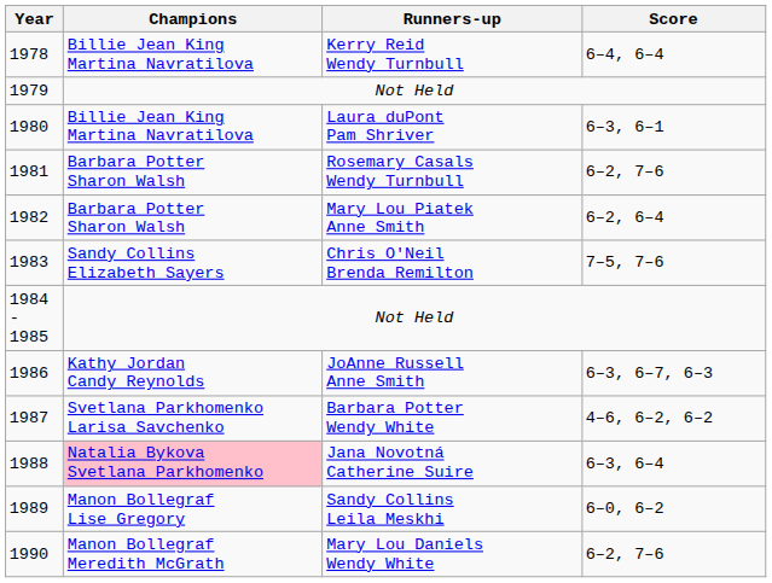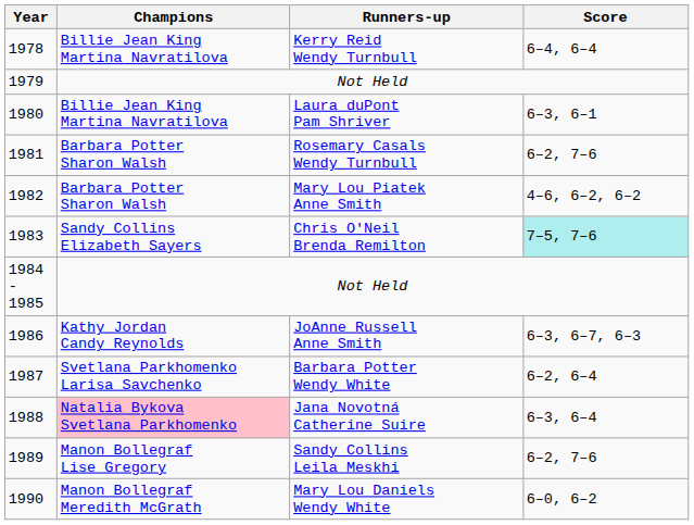 <table class="wikitable">
 <tr>
 <th style="width:40px">Year</th>
 <th style="width:200px">Champions</th>
 <th style="width:200px">Runners-up</th>
 <th style="width:140px" class="unsortable">Score</th>
 </tr>
 <tr>
 <td>1978</td>
 <td> <a href='#'>Billie Jean King</a> <br>  <a href='#'>Martina Navratilova</a></td>
 <td> <a href='#'>Kerry Reid</a> <br>  <a href='#'>Wendy Turnbull</a></td>
 <td>6–4, 6–4</td>
 </tr>
 <tr>
 <td>1979</td>
 <td colspan=3 align=center><em>Not Held</em></td>
 </tr>
 <tr>
 <td>1980</td>
 <td> <a href='#'>Billie Jean King</a> <br>  <a href='#'>Martina Navratilova</a></td>
 <td> <a href='#'>Laura duPont</a> <br>  <a href='#'>Pam Shriver</a></td>
 <td>6–3, 6–1</td>
 </tr>
 <tr>
 <td>1981</td>
 <td> <a href='#'>Barbara Potter</a> <br>  <a href='#'>Sharon Walsh</a></td>
 <td> <a href='#'>Rosemary Casals</a> <br>  <a href='#'>Wendy Turnbull</a></td>
 <td>6–2, 7–6</td>
 </tr>
 <tr>
 <td>1982</td>
 <td> <a href='#'>Barbara Potter</a> <br>  <a href='#'>Sharon Walsh</a></td>
 <td> <a href='#'>Mary Lou Piatek</a> <br>  <a href='#'>Anne Smith</a></td>
-<td>6–2, 6–4</td>
+<td>4–6, 6–2, 6–2</td>
 </tr>
 <tr>
 <td>1983</td>
 <td> <a href='#'>Sandy Collins</a> <br>  <a href='#'>Elizabeth Sayers</a></td>
 <td> <a href='#'>Chris O'Neil</a> <br>  <a href='#'>Brenda Remilton</a></td>
-<td>7–5, 7–6</td>
+<td style="background: paleturquoise;">7–5, 7–6</td>
 </tr>
 <tr>
 <td>1984<br><div>-</div>1985</td>
 <td colspan=3 align=center><em>Not Held</em></td>
 </tr>
 <tr>
 <td>1986</td>
 <td> <a href='#'>Kathy Jordan</a> <br>  <a href='#'>Candy Reynolds</a></td>
 <td> <a href='#'>JoAnne Russell</a> <br>  <a href='#'>Anne Smith</a></td>
 <td>6–3, 6–7, 6–3</td>
 </tr>
 <tr>
 <td>1987</td>
 <td> <a href='#'>Svetlana Parkhomenko</a> <br>  <a href='#'>Larisa Savchenko</a></td>
 <td> <a href='#'>Barbara Potter</a> <br>  <a href='#'>Wendy White</a></td>
-<td>4–6, 6–2, 6–2</td>
+<td>6–2, 6–4</td>
 </tr>
 <tr>
 <td>1988</td>
 <td style="background: pink;"> <a href='#'>Natalia Bykova</a> <br>  <a href='#'>Svetlana Parkhomenko</a></td>
 <td> <a href='#'>Jana Novotná</a> <br>  <a href='#'>Catherine Suire</a></td>
 <td>6–3, 6–4</td>
 </tr>
 <tr>
 <td>1989</td>
 <td> <a href='#'>Manon Bollegraf</a> <br>  <a href='#'>Lise Gregory</a></td>
 <td> <a href='#'>Sandy Collins</a> <br>  <a href='#'>Leila Meskhi</a></td>
-<td>6–0, 6–2</td>
+<td>6–2, 7–6</td>
 </tr>
 <tr>
 <td>1990</td>
 <td> <a href='#'>Manon Bollegraf</a> <br>  <a href='#'>Meredith McGrath</a></td>
 <td> <a href='#'>Mary Lou Daniels</a> <br>  <a href='#'>Wendy White</a></td>
-<td>6–2, 7–6</td>
+<td>6–0, 6–2</td>
 </tr>
 </table>
